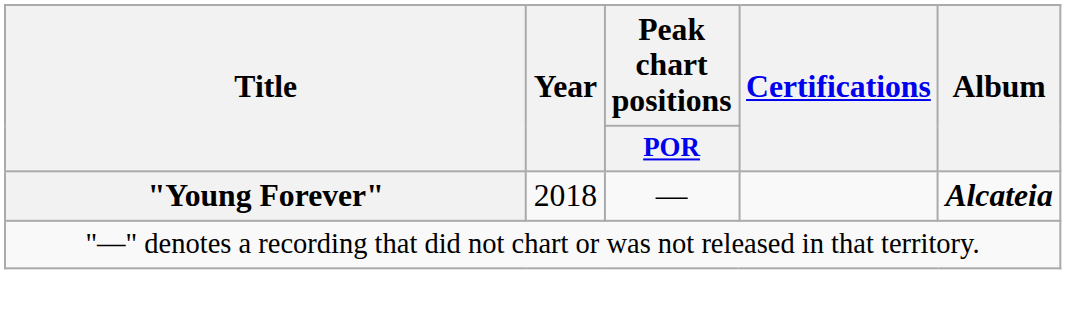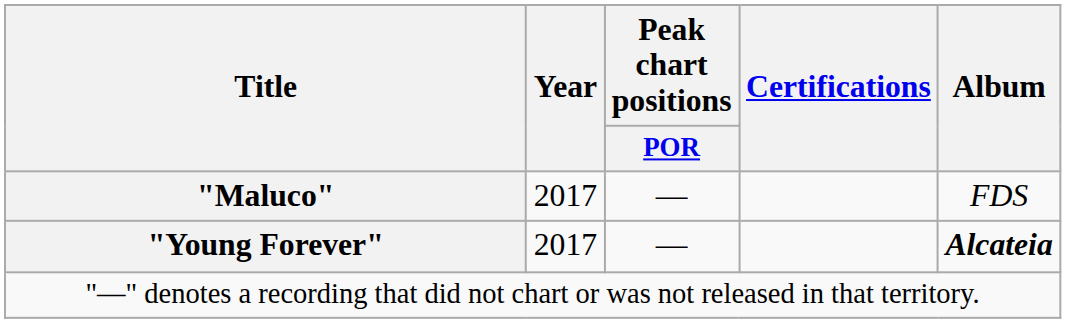 <table class="wikitable plainrowheaders" style="text-align:center;" border="1">
 <tr>
 <th rowspan="2" scope="col" style="width:16em;">Title</th>
 <th rowspan="2" scope="col">Year</th>
 <th scope="col">Peak chart positions</th>
 <th rowspan="2" scope="col"><a href='#'>Certifications</a></th>
 <th rowspan="2" scope="col">Album</th>
 </tr>
 <tr>
 <th scope="col" style="width:3em;font-size:85%;"><a href='#'>POR</a></th>
 </tr>
 <tr>
+<th scope="row">"Maluco"<br></th>
+<td>2017</td>
+<td>—</td>
+<td></td>
+<td><em>FDS</em></td>
+</tr>
+<tr>
 <th scope="row">"Young Forever"<br></th>
-<td>2018</td>
+<td>2017</td>
 <td>—</td>
 <td></td>
 <td><strong><em>Alcateia</em></strong></td>
 </tr>
 <tr>
 <td colspan="5" style="font-size:90%">"—" denotes a recording that did not chart or was not released in that territory.</td>
 </tr>
 </table>
